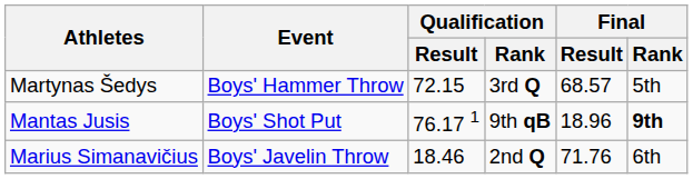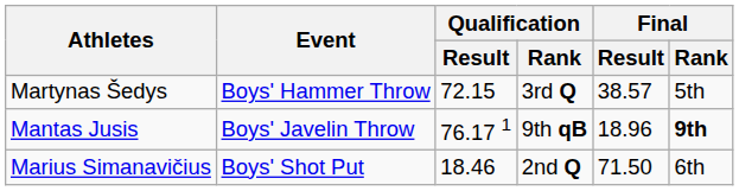 <table class="wikitable" border="1" style="font-size:90%">
 <tr>
 <th rowspan=2>Athletes</th>
 <th rowspan=2>Event</th>
 <th colspan=2>Qualification</th>
 <th colspan=2>Final</th>
 </tr>
 <tr>
 <th>Result</th>
 <th>Rank</th>
 <th>Result</th>
 <th>Rank</th>
 </tr>
 <tr>
 <td>Martynas Šedys</td>
 <td><a href='#'>Boys' Hammer Throw</a></td>
 <td>72.15</td>
 <td>3rd <strong>Q</strong></td>
-<td>68.57</td>
+<td>38.57</td>
 <td>5th</td>
 </tr>
 <tr>
 <td><a href='#'>Mantas Jusis</a></td>
-<td><a href='#'>Boys' Shot Put</a></td>
+<td><a href='#'>Boys' Javelin Throw</a></td>
 <td>76.17 <sup>1</sup></td>
 <td>9th <strong>qB</strong></td>
 <td>18.96</td>
 <td><strong>9th</strong></td>
 </tr>
 <tr>
 <td><a href='#'>Marius Simanavičius</a></td>
-<td><a href='#'>Boys' Javelin Throw</a></td>
+<td><a href='#'>Boys' Shot Put</a></td>
 <td>18.46</td>
 <td>2nd <strong>Q</strong></td>
-<td>71.76</td>
+<td>71.50</td>
 <td>6th</td>
 </tr>
 </table>
